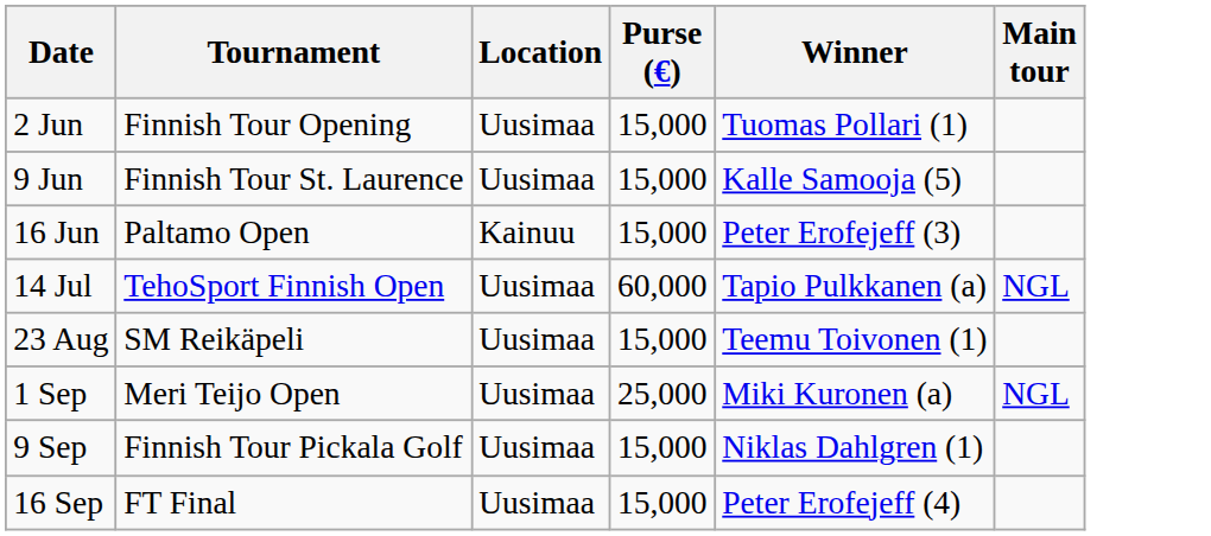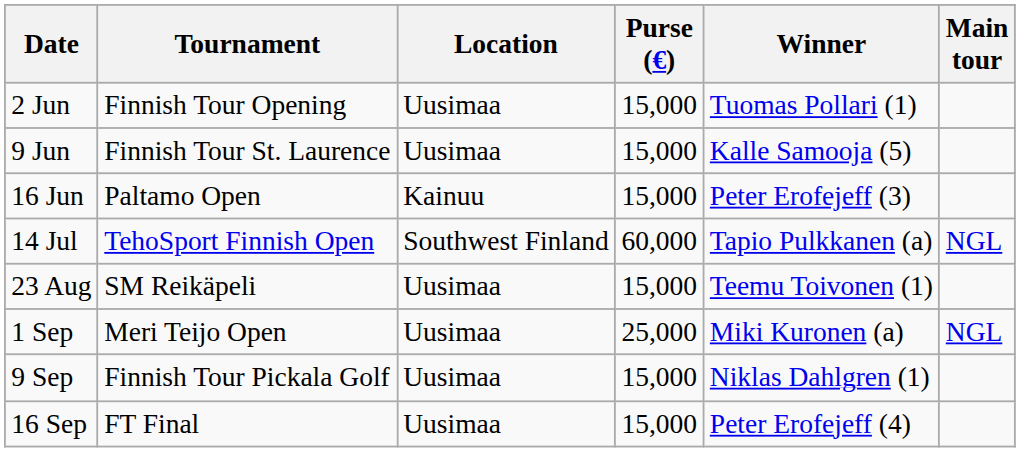 <table class="wikitable" style="font-size:95%;">
 <tr>
 <th>Date</th>
 <th>Tournament</th>
 <th>Location</th>
 <th>Purse<br>(<a href='#'>€</a>)</th>
 <th>Winner</th>
 <th>Main<br>tour</th>
 </tr>
 <tr>
 <td>2 Jun</td>
 <td>Finnish Tour Opening</td>
 <td>Uusimaa</td>
 <td align=right>15,000</td>
 <td> <a href='#'>Tuomas Pollari</a> (1)</td>
 <td></td>
 </tr>
 <tr>
 <td>9 Jun</td>
 <td>Finnish Tour St. Laurence</td>
 <td>Uusimaa</td>
 <td align=right>15,000</td>
 <td> <a href='#'>Kalle Samooja</a> (5)</td>
 <td></td>
 </tr>
 <tr>
 <td>16 Jun</td>
 <td>Paltamo Open</td>
 <td>Kainuu</td>
 <td align=right>15,000</td>
 <td> <a href='#'>Peter Erofejeff</a> (3)</td>
 <td></td>
 </tr>
 <tr>
 <td>14 Jul</td>
 <td><a href='#'>TehoSport Finnish Open</a></td>
-<td>Uusimaa</td>
+<td>Southwest Finland</td>
 <td align=right>60,000</td>
 <td> <a href='#'>Tapio Pulkkanen</a> (a)</td>
 <td><a href='#'>NGL</a></td>
 </tr>
 <tr>
 <td>23 Aug</td>
 <td>SM Reikäpeli</td>
 <td>Uusimaa</td>
 <td align=right>15,000</td>
 <td> <a href='#'>Teemu Toivonen</a> (1)</td>
 <td></td>
 </tr>
 <tr>
 <td>1 Sep</td>
 <td>Meri Teijo Open</td>
 <td>Uusimaa</td>
 <td align=right>25,000</td>
 <td> <a href='#'>Miki Kuronen</a> (a)</td>
 <td><a href='#'>NGL</a></td>
 </tr>
 <tr>
 <td>9 Sep</td>
 <td>Finnish Tour Pickala Golf</td>
 <td>Uusimaa</td>
 <td align=right>15,000</td>
 <td> <a href='#'>Niklas Dahlgren</a> (1)</td>
 <td></td>
 </tr>
 <tr>
 <td>16 Sep</td>
 <td>FT Final</td>
 <td>Uusimaa</td>
 <td align=right>15,000</td>
 <td> <a href='#'>Peter Erofejeff</a> (4)</td>
 <td></td>
 </tr>
 </table>
